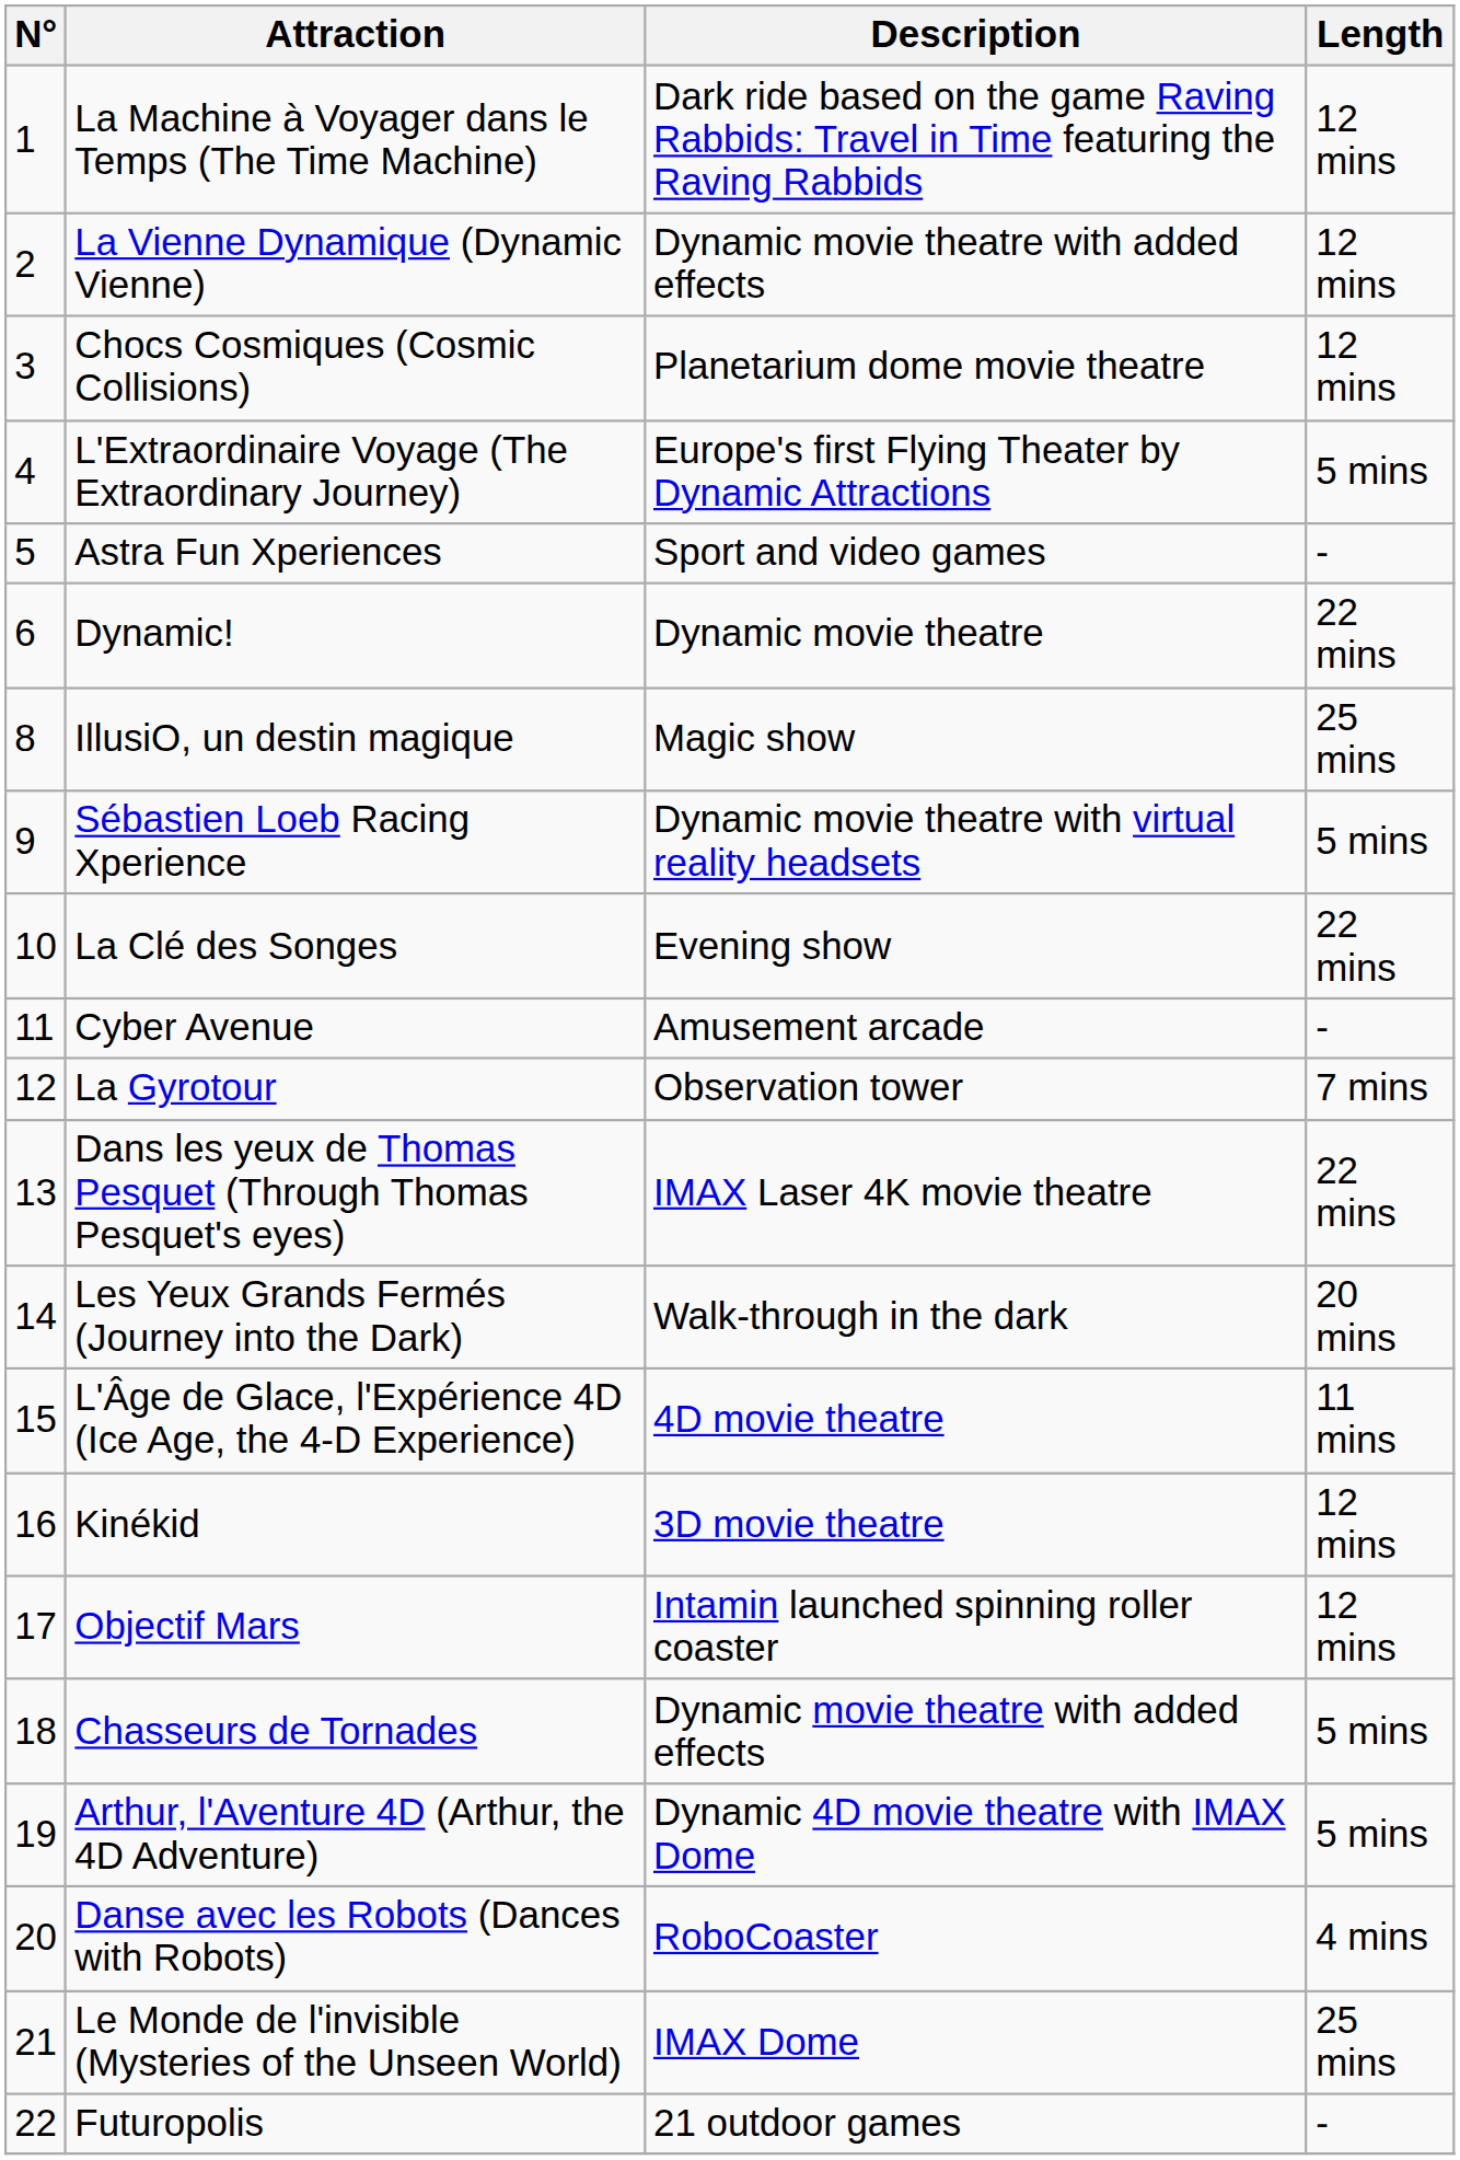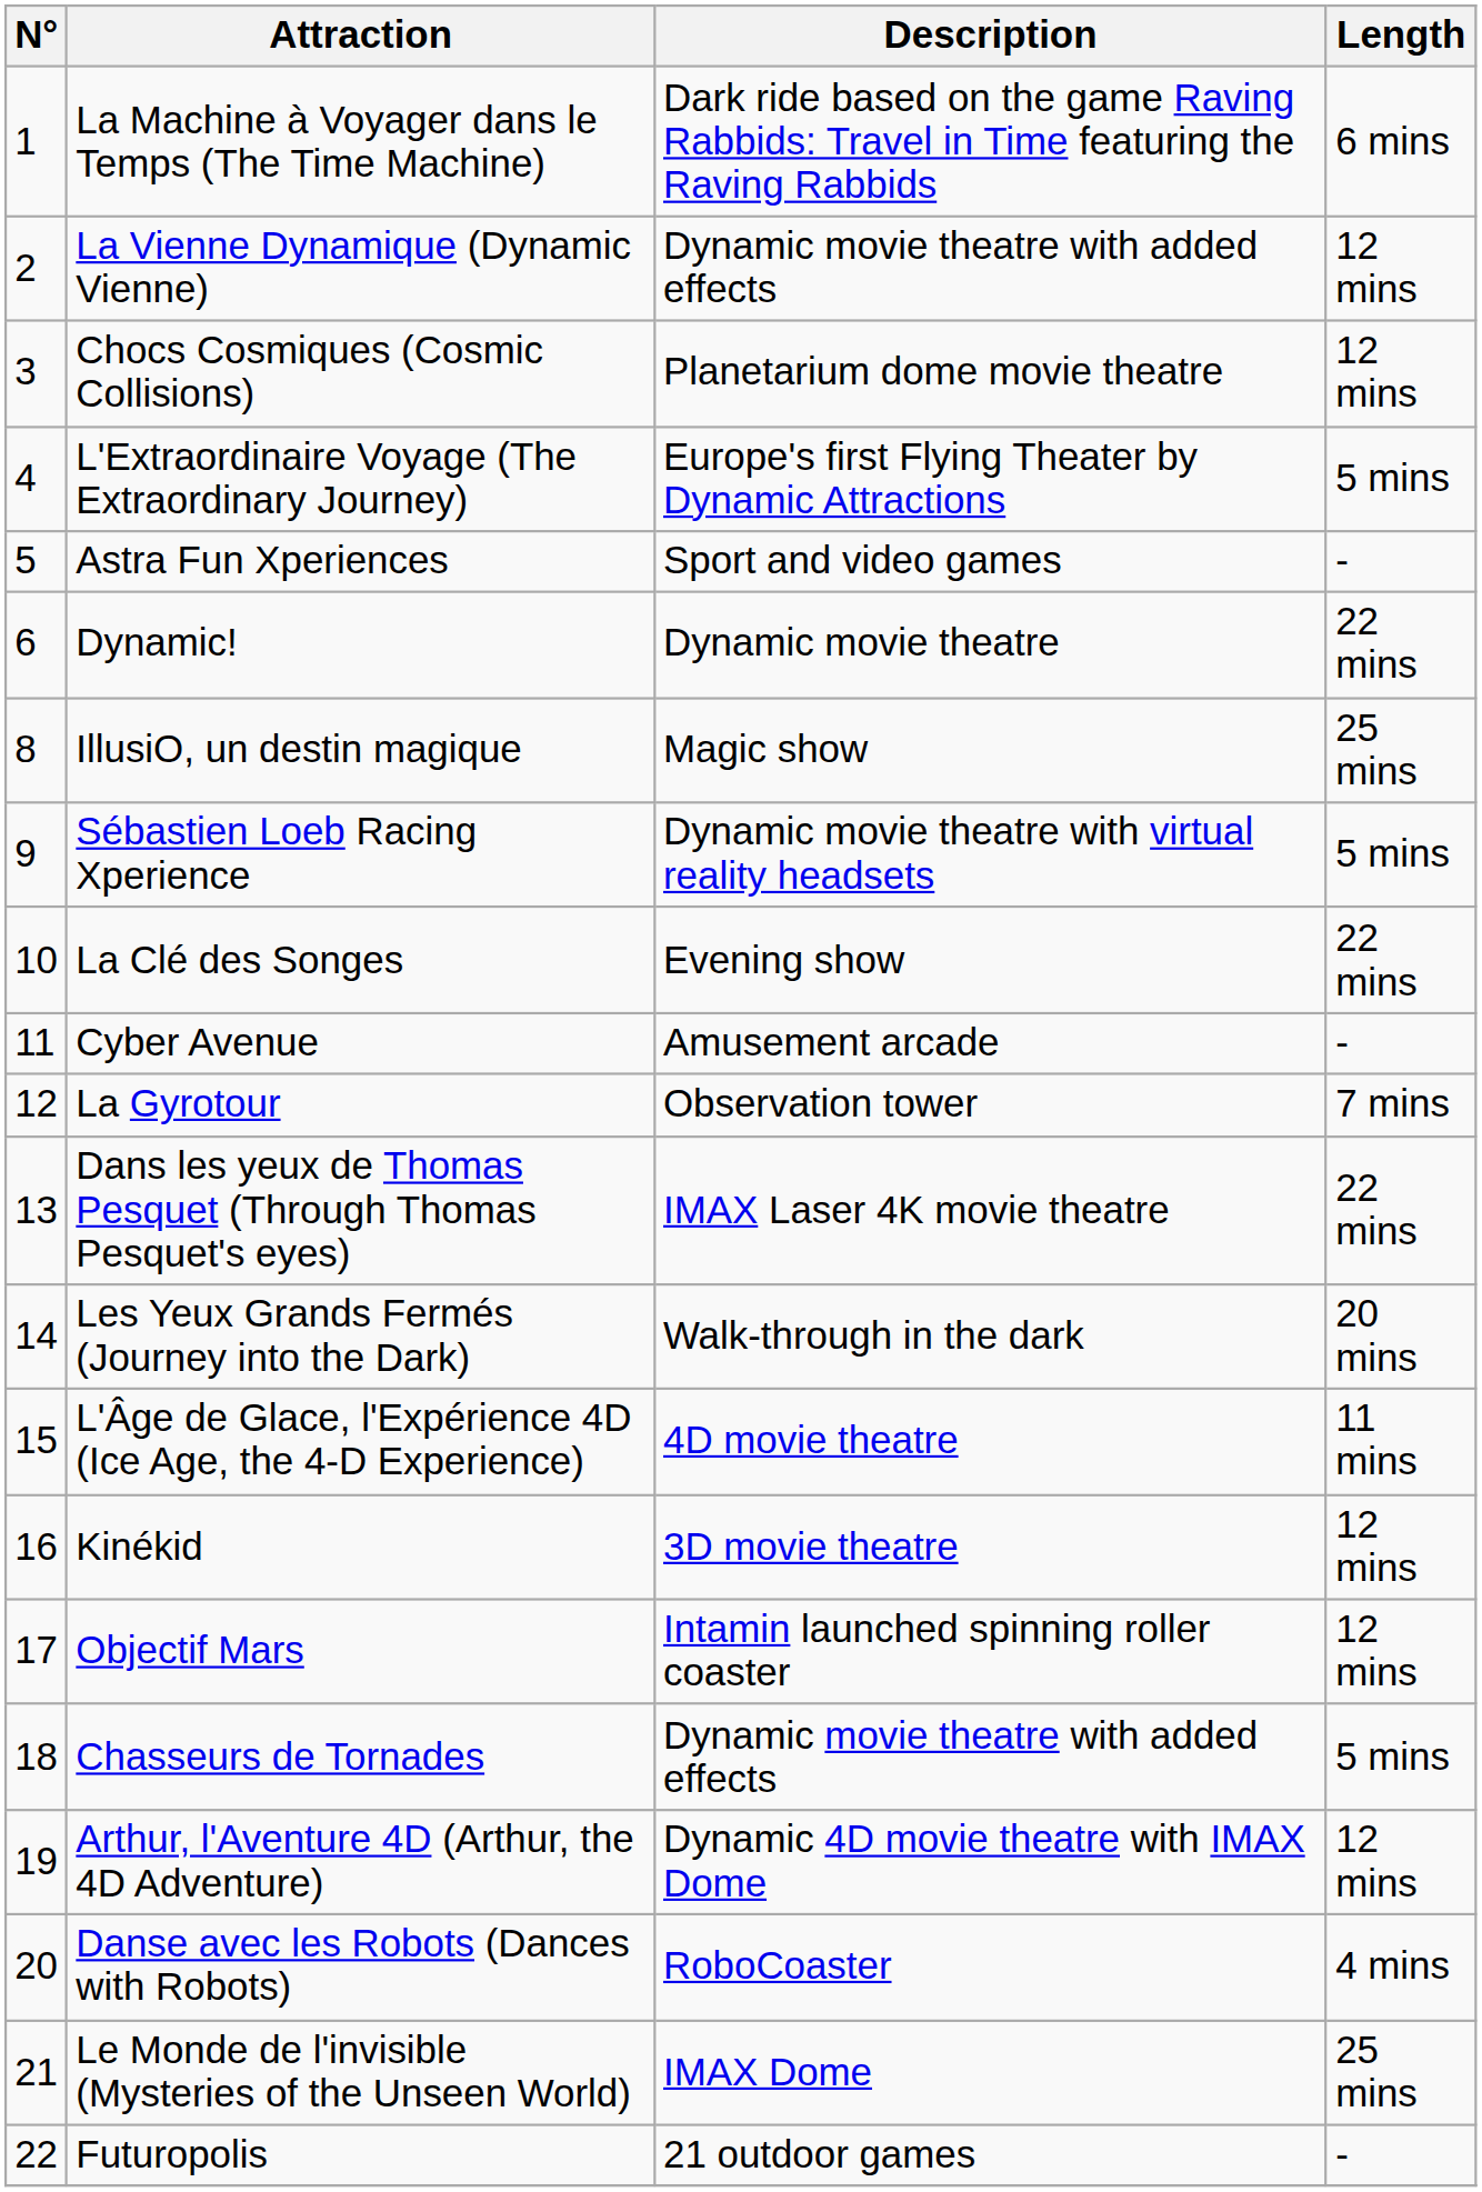 <table class="wikitable sortable">
 <tr>
 <th>N°</th>
 <th>Attraction</th>
 <th>Description</th>
 <th>Length</th>
 </tr>
 <tr>
 <td>1</td>
 <td>La Machine à Voyager dans le Temps (The Time Machine)</td>
 <td>Dark ride based on the game <a href='#'>Raving Rabbids: Travel in Time</a> featuring the <a href='#'>Raving Rabbids</a></td>
-<td>12 mins</td>
+<td>6 mins</td>
 </tr>
 <tr>
 <td>2</td>
 <td><a href='#'>La Vienne Dynamique</a> (Dynamic Vienne)</td>
 <td>Dynamic movie theatre with added effects</td>
 <td>12 mins</td>
 </tr>
 <tr>
 <td>3</td>
 <td>Chocs Cosmiques (Cosmic Collisions)</td>
 <td>Planetarium dome movie theatre</td>
 <td>12 mins</td>
 </tr>
 <tr>
 <td>4</td>
 <td>L'Extraordinaire Voyage (The Extraordinary Journey)</td>
 <td>Europe's first Flying Theater by <a href='#'>Dynamic Attractions</a></td>
 <td>5 mins</td>
 </tr>
 <tr>
 <td>5</td>
 <td>Astra Fun Xperiences</td>
 <td>Sport and video games</td>
 <td>-</td>
 </tr>
 <tr>
 <td>6</td>
 <td>Dynamic!</td>
 <td>Dynamic movie theatre</td>
 <td>22 mins</td>
 </tr>
 <tr>
 <td>8</td>
 <td>IllusiO, un destin magique</td>
 <td>Magic show</td>
 <td>25 mins</td>
 </tr>
 <tr>
 <td>9</td>
 <td><a href='#'>Sébastien Loeb</a> Racing Xperience</td>
 <td>Dynamic movie theatre with <a href='#'>virtual reality headsets</a></td>
 <td>5 mins</td>
 </tr>
 <tr>
 <td>10</td>
 <td>La Clé des Songes</td>
 <td>Evening show</td>
 <td>22 mins</td>
 </tr>
 <tr>
 <td>11</td>
 <td>Cyber Avenue</td>
 <td>Amusement arcade</td>
 <td>-</td>
 </tr>
 <tr>
 <td>12</td>
 <td>La <a href='#'>Gyrotour</a></td>
 <td>Observation tower</td>
 <td>7 mins</td>
 </tr>
 <tr>
 <td>13</td>
 <td>Dans les yeux de <a href='#'>Thomas Pesquet</a> (Through Thomas Pesquet's eyes)</td>
 <td><a href='#'>IMAX</a> Laser 4K movie theatre</td>
 <td>22 mins</td>
 </tr>
 <tr>
 <td>14</td>
 <td>Les Yeux Grands Fermés (Journey into the Dark)</td>
 <td>Walk-through in the dark</td>
 <td>20 mins</td>
 </tr>
 <tr>
 <td>15</td>
 <td>L'Âge de Glace, l'Expérience 4D (Ice Age, the 4-D Experience)</td>
 <td><a href='#'>4D movie theatre</a></td>
 <td>11 mins</td>
 </tr>
 <tr>
 <td>16</td>
 <td>Kinékid</td>
 <td><a href='#'>3D movie theatre</a></td>
 <td>12 mins</td>
 </tr>
 <tr>
 <td>17</td>
 <td><a href='#'>Objectif Mars</a></td>
 <td><a href='#'>Intamin</a> launched spinning roller coaster</td>
 <td>12 mins</td>
 </tr>
 <tr>
 <td>18</td>
 <td><a href='#'>Chasseurs de Tornades</a></td>
 <td>Dynamic <a href='#'>movie theatre</a> with added effects</td>
 <td>5 mins</td>
 </tr>
 <tr>
 <td>19</td>
 <td><a href='#'>Arthur, l'Aventure 4D</a> (Arthur, the 4D Adventure)</td>
 <td>Dynamic <a href='#'>4D movie theatre</a> with <a href='#'>IMAX Dome</a></td>
-<td>5 mins</td>
+<td>12 mins</td>
 </tr>
 <tr>
 <td>20</td>
 <td><a href='#'>Danse avec les Robots</a> (Dances with Robots)</td>
 <td><a href='#'>RoboCoaster</a></td>
 <td>4 mins</td>
 </tr>
 <tr>
 <td>21</td>
 <td>Le Monde de l'invisible (Mysteries of the Unseen World)</td>
 <td><a href='#'>IMAX Dome</a></td>
 <td>25 mins</td>
 </tr>
 <tr>
 <td>22</td>
 <td>Futuropolis</td>
 <td>21 outdoor games</td>
 <td>-</td>
 </tr>
 <tr>
 </tr>
 </table>
